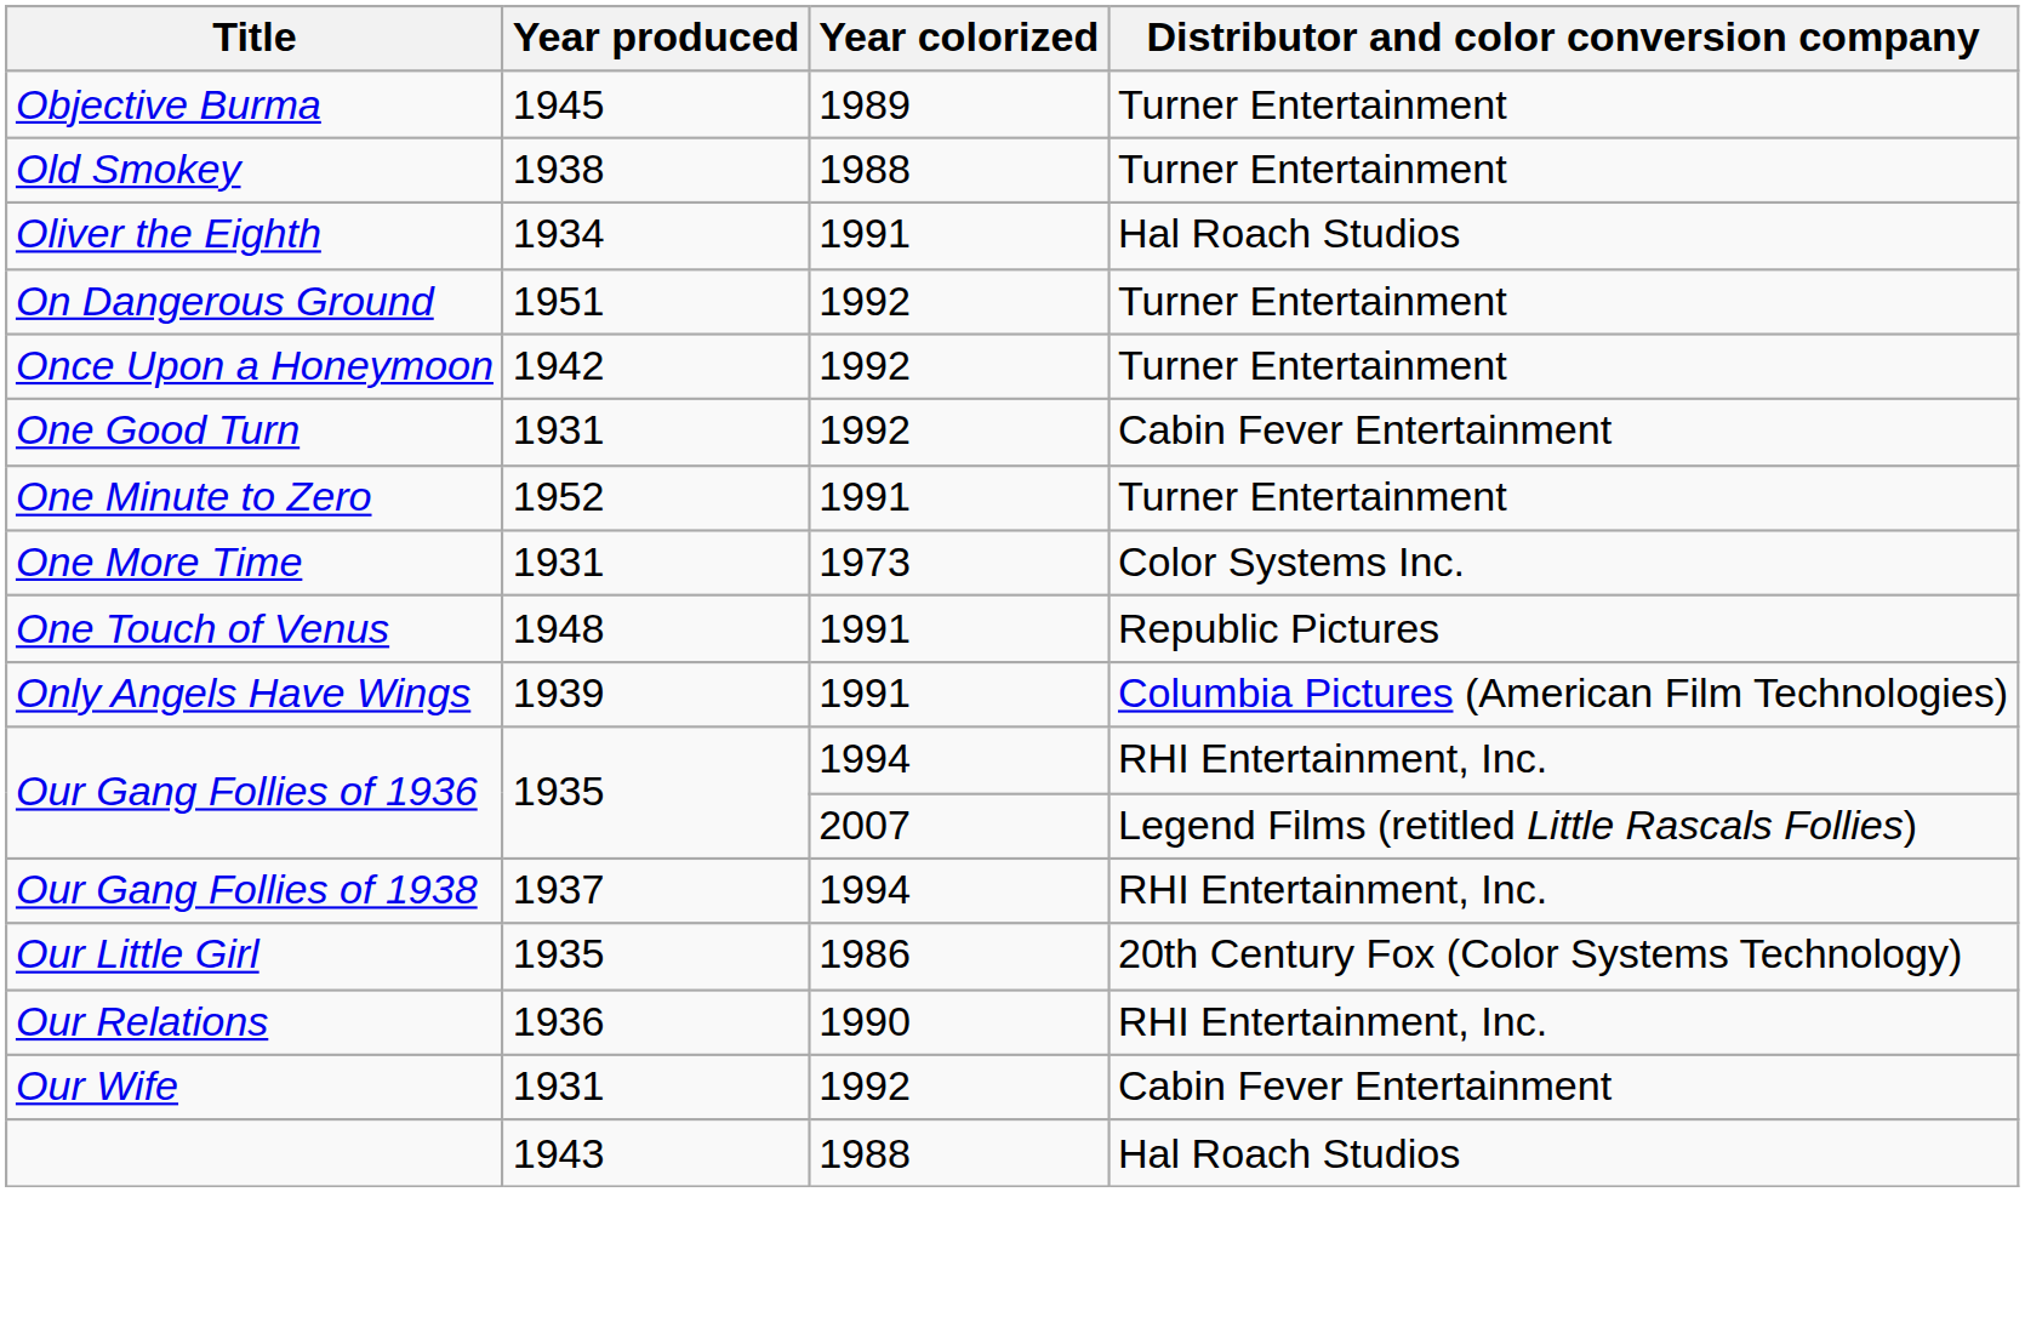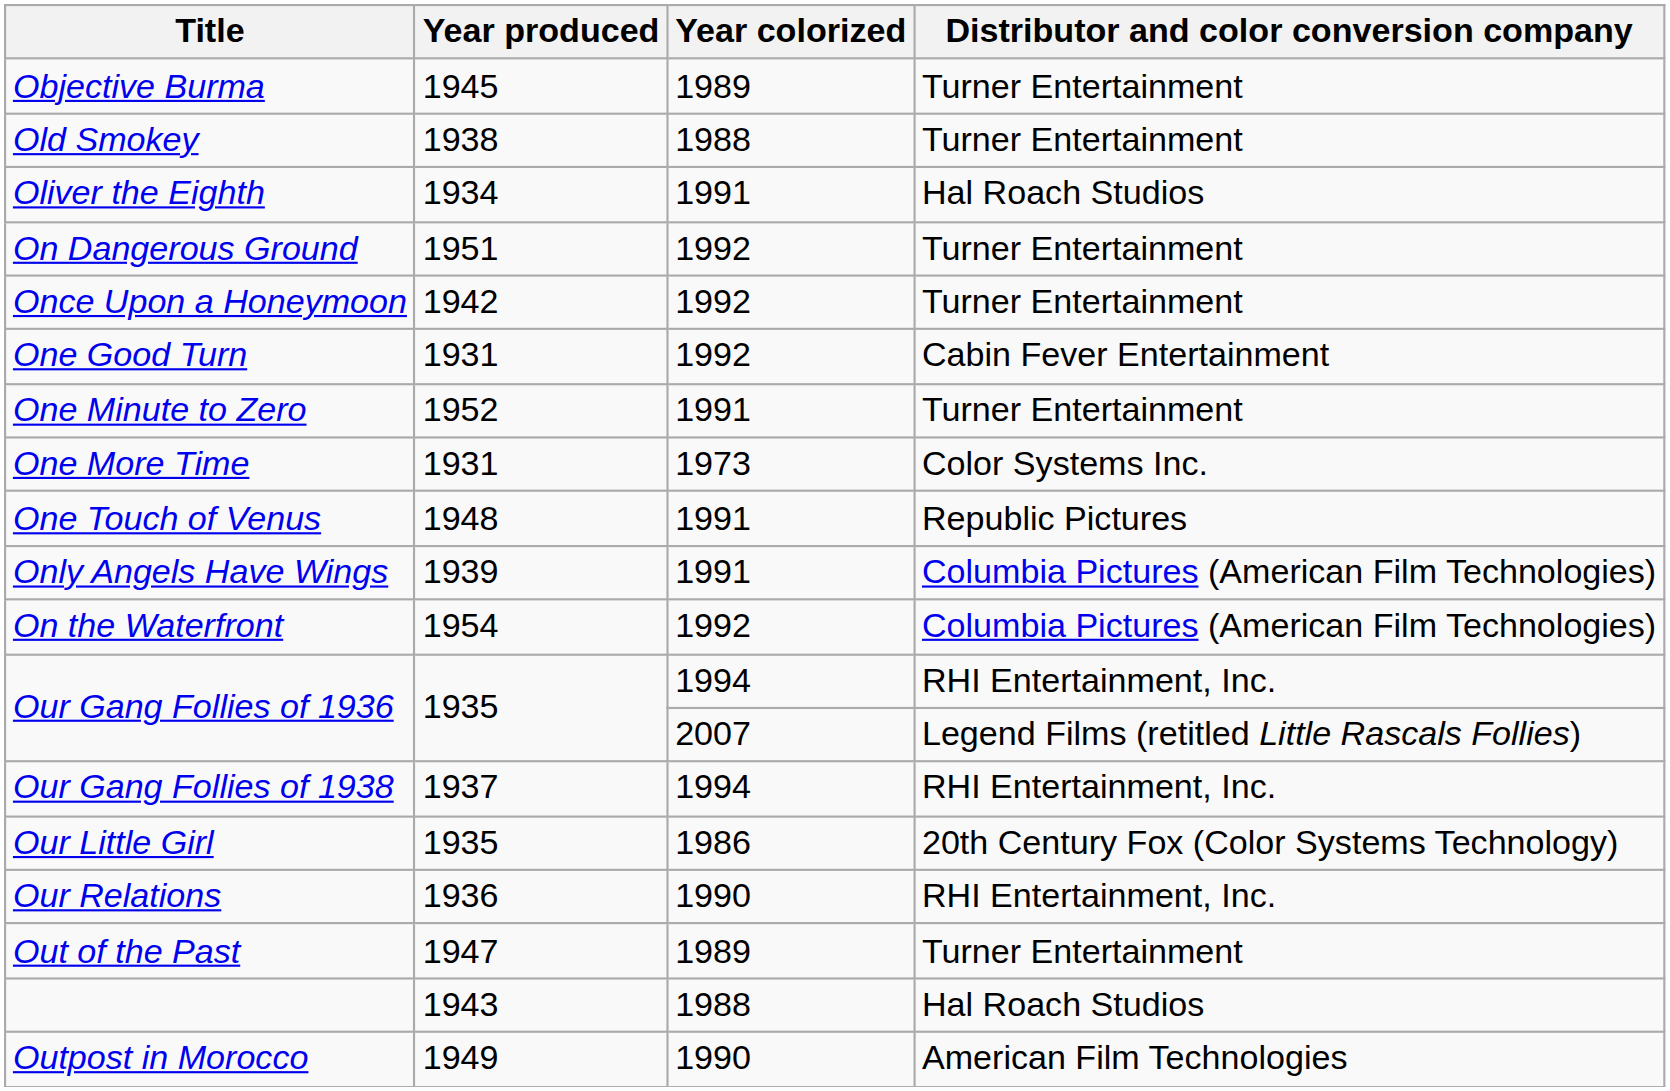 <table class="wikitable sortable">
 <tr>
 <th>Title</th>
 <th>Year produced</th>
 <th>Year colorized</th>
 <th>Distributor and color conversion company</th>
 </tr>
 <tr>
 <td><em><a href='#'>Objective Burma</a></em></td>
 <td>1945</td>
 <td>1989</td>
 <td>Turner Entertainment</td>
 </tr>
 <tr>
 <td><em><a href='#'>Old Smokey</a></em></td>
 <td>1938</td>
 <td>1988</td>
 <td>Turner Entertainment</td>
 </tr>
 <tr>
 <td><em><a href='#'>Oliver the Eighth</a></em></td>
 <td>1934</td>
 <td>1991</td>
 <td>Hal Roach Studios</td>
 </tr>
 <tr>
 <td><em><a href='#'>On Dangerous Ground</a></em></td>
 <td>1951</td>
 <td>1992</td>
 <td>Turner Entertainment</td>
 </tr>
 <tr>
 <td><em><a href='#'>Once Upon a Honeymoon</a></em></td>
 <td>1942</td>
 <td>1992</td>
 <td>Turner Entertainment</td>
 </tr>
 <tr>
 <td><em><a href='#'>One Good Turn</a></em></td>
 <td>1931</td>
 <td>1992</td>
 <td>Cabin Fever Entertainment</td>
 </tr>
 <tr>
 <td><em><a href='#'>One Minute to Zero</a></em></td>
 <td>1952</td>
 <td>1991</td>
 <td>Turner Entertainment</td>
 </tr>
 <tr>
 <td><em><a href='#'>One More Time</a></em></td>
 <td>1931</td>
 <td>1973</td>
 <td>Color Systems Inc.</td>
 </tr>
 <tr>
 <td><em><a href='#'>One Touch of Venus</a></em></td>
 <td>1948</td>
 <td>1991</td>
 <td>Republic Pictures</td>
 </tr>
 <tr>
 <td><em><a href='#'>Only Angels Have Wings</a></em></td>
 <td>1939</td>
 <td>1991</td>
 <td><a href='#'>Columbia Pictures</a> (American Film Technologies)</td>
 </tr>
 <tr>
+<td><em><a href='#'>On the Waterfront</a></em></td>
+<td>1954</td>
+<td>1992</td>
+<td><a href='#'>Columbia Pictures</a> (American Film Technologies)</td>
+</tr>
+<tr>
 <td rowspan="2"><em><a href='#'>Our Gang Follies of 1936</a></em></td>
 <td rowspan="2">1935</td>
 <td>1994</td>
 <td>RHI Entertainment, Inc.</td>
 </tr>
 <tr>
 <td>2007</td>
 <td>Legend Films (retitled <em>Little Rascals Follies</em>)</td>
 </tr>
 <tr>
 <td><em><a href='#'>Our Gang Follies of 1938</a></em></td>
 <td>1937</td>
 <td>1994</td>
 <td>RHI Entertainment, Inc.</td>
 </tr>
 <tr>
 <td><em><a href='#'>Our Little Girl</a></em></td>
 <td>1935</td>
 <td>1986</td>
 <td>20th Century Fox (Color Systems Technology)</td>
 </tr>
 <tr>
 <td><em><a href='#'>Our Relations</a></em></td>
 <td>1936</td>
 <td>1990</td>
 <td>RHI Entertainment, Inc.</td>
 </tr>
 <tr>
-<td><em><a href='#'>Our Wife</a></em></td>
-<td>1931</td>
-<td>1992</td>
-<td>Cabin Fever Entertainment</td>
+<td><em><a href='#'>Out of the Past</a></em></td>
+<td>1947</td>
+<td>1989</td>
+<td>Turner Entertainment</td>
 </tr>
 <tr>
 <td><em></em></td>
 <td>1943</td>
 <td>1988</td>
 <td>Hal Roach Studios</td>
 </tr>
+<tr>
+<td><em><a href='#'>Outpost in Morocco</a></em></td>
+<td>1949</td>
+<td>1990</td>
+<td>American Film Technologies</td>
+</tr>
 </table>
